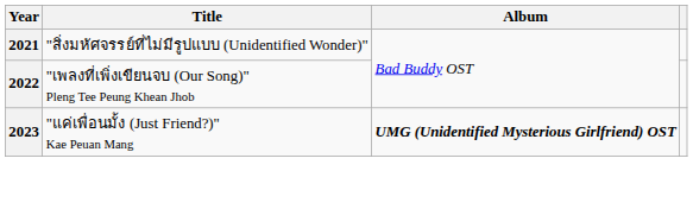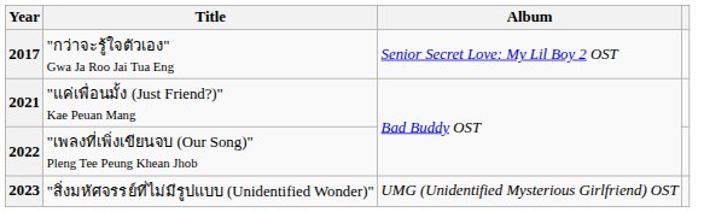 <table class="wikitable">
 <tr>
 <th>Year</th>
 <th>Title</th>
 <th>Album</th>
 <th></th>
 </tr>
 <tr>
+<th>2017</th>
+<td>"กว่าจะรู้ใจตัวเอง"<br><small>Gwa Ja Roo Jai Tua Eng</small></td>
+<td><em><a href='#'>Senior Secret Love: My Lil Boy 2</a> OST</em></td>
+<td></td>
+</tr>
+<tr>
 <th>2021</th>
-<td>"สิ่งมหัศจรรย์ที่ไม่มีรูปแบบ (Unidentified Wonder)"</td>
+<td>"แค่เพื่อนมั้ง (Just Friend?)"<br><small>Kae Peuan Mang</small></td>
 <td rowspan="2"><em><a href='#'>Bad Buddy</a> OST</em></td>
 <td></td>
 </tr>
 <tr>
 <th>2022</th>
 <td>"เพลงที่เพิ่งเขียนจบ (Our Song)"<br><small>Pleng Tee Peung Khean Jhob</small></td>
 <td></td>
 </tr>
 <tr>
 <th>2023</th>
-<td>"แค่เพื่อนมั้ง (Just Friend?)"<br><small>Kae Peuan Mang</small></td>
-<td><strong><em>UMG (Unidentified Mysterious Girlfriend) OST</em></strong></td>
+<td>"สิ่งมหัศจรรย์ที่ไม่มีรูปแบบ (Unidentified Wonder)"</td>
+<td><em>UMG (Unidentified Mysterious Girlfriend) OST</em></td>
 <td></td>
 </tr>
 </table>
